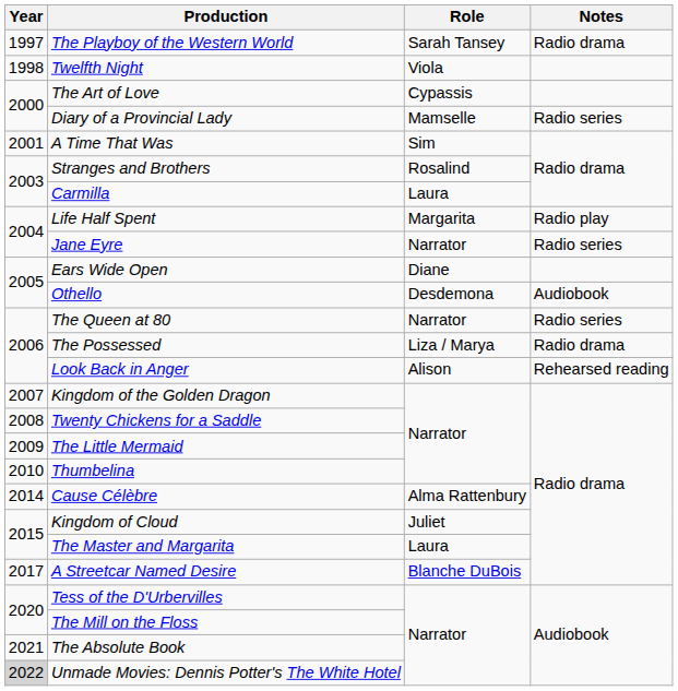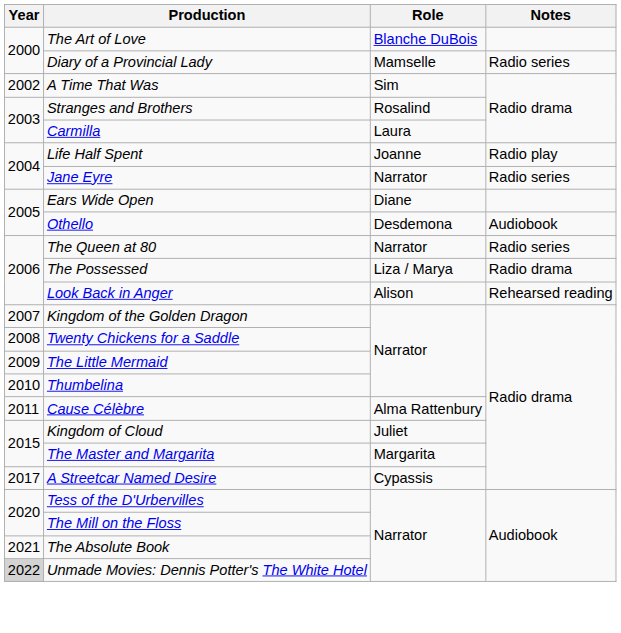 <table class="wikitable sortable">
 <tr>
 <th>Year</th>
 <th>Production</th>
 <th>Role</th>
 <th class="unsortable">Notes</th>
 </tr>
 <tr>
-<td>1997</td>
-<td><em><a href='#'>The Playboy of the Western World</a></em></td>
-<td>Sarah Tansey</td>
-<td>Radio drama</td>
-</tr>
-<tr>
-<td>1998</td>
-<td><em><a href='#'>Twelfth Night</a></em></td>
-<td>Viola</td>
-<td></td>
-</tr>
-<tr>
 <td rowspan="2">2000</td>
 <td><em>The Art of Love</em></td>
-<td>Cypassis</td>
+<td><a href='#'>Blanche DuBois</a></td>
 <td></td>
 </tr>
 <tr>
 <td><em>Diary of a Provincial Lady</em></td>
 <td>Mamselle</td>
 <td>Radio series</td>
 </tr>
 <tr>
-<td>2001</td>
+<td>2002</td>
 <td><em>A Time That Was</em></td>
 <td>Sim</td>
 <td rowspan="3">Radio drama</td>
 </tr>
 <tr>
 <td rowspan="2">2003</td>
 <td><em>Stranges and Brothers</em></td>
 <td>Rosalind</td>
 </tr>
 <tr>
 <td><em><a href='#'>Carmilla</a></em></td>
 <td>Laura</td>
 </tr>
 <tr>
 <td rowspan="2">2004</td>
 <td><em>Life Half Spent</em></td>
-<td>Margarita</td>
+<td>Joanne</td>
 <td>Radio play</td>
 </tr>
 <tr>
 <td><em><a href='#'>Jane Eyre</a></em></td>
 <td>Narrator</td>
 <td>Radio series</td>
 </tr>
 <tr>
 <td rowspan="2">2005</td>
 <td><em>Ears Wide Open</em></td>
 <td>Diane</td>
 <td></td>
 </tr>
 <tr>
 <td><em><a href='#'>Othello</a></em></td>
 <td>Desdemona</td>
 <td>Audiobook</td>
 </tr>
 <tr>
 <td rowspan="3">2006</td>
 <td><em>The Queen at 80</em></td>
 <td>Narrator</td>
 <td>Radio series</td>
 </tr>
 <tr>
 <td><em>The Possessed</em></td>
 <td>Liza / Marya</td>
 <td>Radio drama</td>
 </tr>
 <tr>
 <td><em><a href='#'>Look Back in Anger</a></em></td>
 <td>Alison</td>
 <td>Rehearsed reading</td>
 </tr>
 <tr>
 <td>2007</td>
 <td><em>Kingdom of the Golden Dragon</em></td>
 <td rowspan="4">Narrator</td>
 <td rowspan="8">Radio drama</td>
 </tr>
 <tr>
 <td>2008</td>
 <td><em><a href='#'>Twenty Chickens for a Saddle</a></em></td>
 </tr>
 <tr>
 <td>2009</td>
 <td><em><a href='#'>The Little Mermaid</a></em></td>
 </tr>
 <tr>
 <td>2010</td>
 <td><em><a href='#'>Thumbelina</a></em></td>
 </tr>
 <tr>
-<td>2014</td>
+<td>2011</td>
 <td><em><a href='#'>Cause Célèbre</a></em></td>
 <td>Alma Rattenbury</td>
 </tr>
 <tr>
 <td rowspan="2">2015</td>
 <td><em>Kingdom of Cloud</em></td>
 <td>Juliet</td>
 </tr>
 <tr>
 <td><em><a href='#'>The Master and Margarita</a></em></td>
-<td>Laura</td>
+<td>Margarita</td>
 </tr>
 <tr>
 <td>2017</td>
 <td><em><a href='#'>A Streetcar Named Desire</a></em></td>
-<td><a href='#'>Blanche DuBois</a></td>
+<td>Cypassis</td>
 </tr>
 <tr>
 <td rowspan="2">2020</td>
 <td><a href='#'><em>Tess of the D'Urbervilles</em></a></td>
 <td rowspan="4">Narrator</td>
 <td rowspan="4">Audiobook</td>
 </tr>
 <tr>
 <td><em><a href='#'>The Mill on the Floss</a></em></td>
 </tr>
 <tr>
 <td>2021</td>
 <td><em>The Absolute Book</em></td>
 </tr>
 <tr>
 <td style="background: lightgrey;">2022</td>
 <td><em>Unmade Movies: Dennis Potter's <a href='#'>The White Hotel</a></em></td>
 </tr>
 </table>
